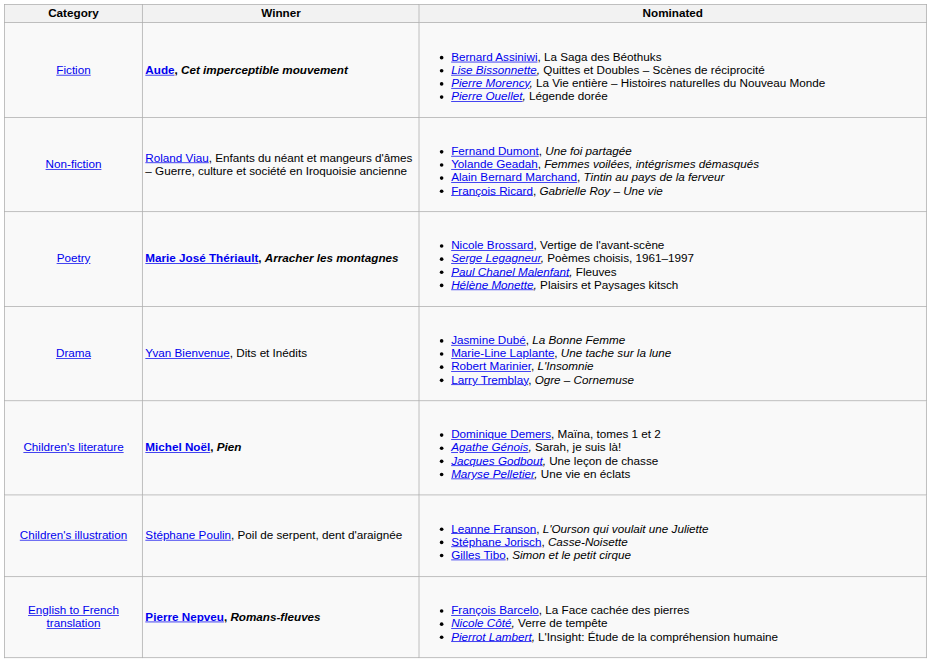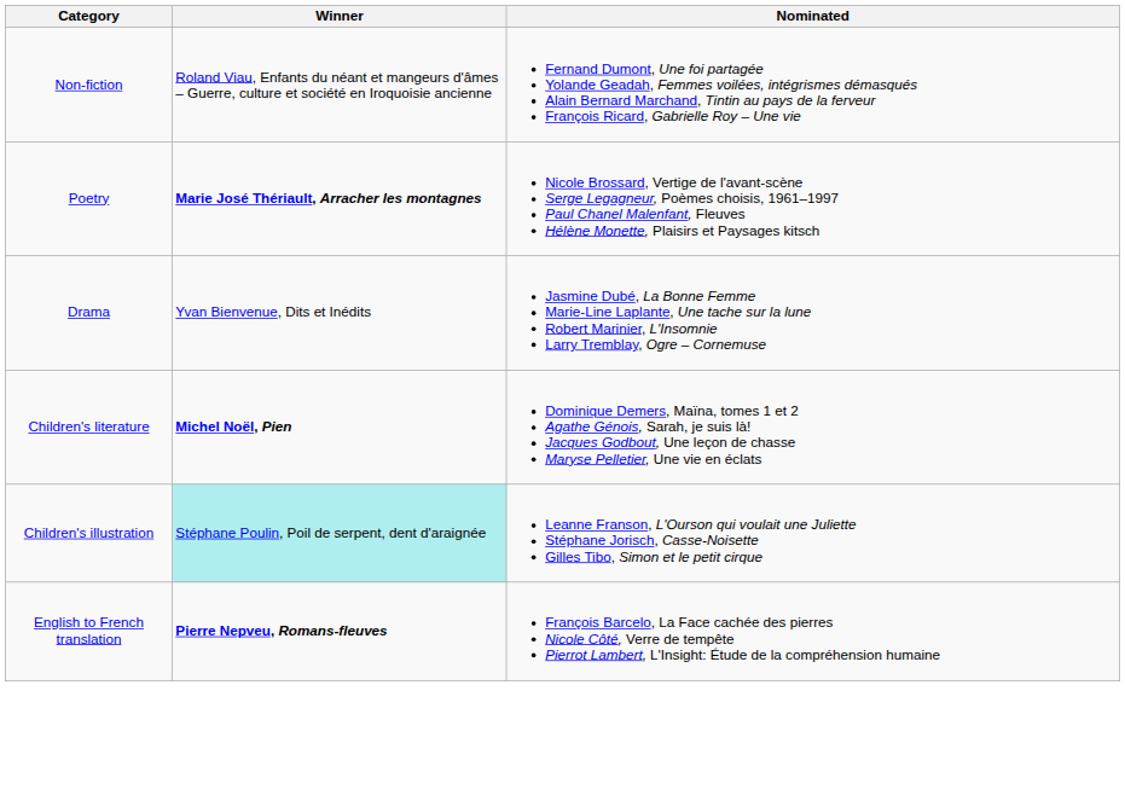 <table class="wikitable" width="100%">
 <tr>
 <th width=15%>Category</th>
 <th width=30%>Winner</th>
 <th width=55%>Nominated</th>
-</tr>
-<tr>
-<td align="center"><a href='#'>Fiction</a></td>
-<td> <strong><a href='#'>Aude</a>, <em>Cet imperceptible mouvement<strong><em></td>
-<td><br><ul><li><a href='#'>Bernard Assiniwi</a>, </em>La Saga des Béothuks<em></li><li><a href='#'>Lise Bissonnette</a>, </em>Quittes et Doubles – Scènes de réciprocité<em></li><li><a href='#'>Pierre Morency</a>, </em>La Vie entière – Histoires naturelles du Nouveau Monde<em></li><li><a href='#'>Pierre Ouellet</a>, </em>Légende dorée<em></li></ul></td>
 </tr>
 <tr>
 <td align="center"><a href='#'>Non-fiction</a></td>
 <td> </strong><a href='#'>Roland Viau</a>, </em>Enfants du néant et mangeurs d'âmes – Guerre, culture et société en Iroquoisie ancienne</em></strong></td>
 <td><br><ul><li><a href='#'>Fernand Dumont</a>, <em>Une foi partagée</em></li><li><a href='#'>Yolande Geadah</a>, <em>Femmes voilées, intégrismes démasqués</em></li><li><a href='#'>Alain Bernard Marchand</a>, <em>Tintin au pays de la ferveur</em></li><li><a href='#'>François Ricard</a>, <em>Gabrielle Roy – Une vie</em></li></ul></td>
 </tr>
 <tr>
 <td align="center"><a href='#'>Poetry</a></td>
 <td> <strong><a href='#'>Marie José Thériault</a>, <em>Arracher les montagnes<strong><em></td>
 <td><br><ul><li><a href='#'>Nicole Brossard</a>, </em>Vertige de l'avant-scène<em></li><li><a href='#'>Serge Legagneur</a>, </em>Poèmes choisis, 1961–1997<em></li><li><a href='#'>Paul Chanel Malenfant</a>, </em>Fleuves<em></li><li><a href='#'>Hélène Monette</a>, </em>Plaisirs et Paysages kitsch<em></li></ul></td>
 </tr>
 <tr>
 <td align="center"><a href='#'>Drama</a></td>
 <td> </strong><a href='#'>Yvan Bienvenue</a>, </em>Dits et Inédits</em></strong></td>
 <td><br><ul><li><a href='#'>Jasmine Dubé</a>, <em>La Bonne Femme</em></li><li><a href='#'>Marie-Line Laplante</a>, <em>Une tache sur la lune</em></li><li><a href='#'>Robert Marinier</a>, <em>L'Insomnie</em></li><li><a href='#'>Larry Tremblay</a>, <em>Ogre – Cornemuse</em></li></ul></td>
 </tr>
 <tr>
 <td align="center"><a href='#'>Children's literature</a></td>
 <td> <strong><a href='#'>Michel Noël</a>, <em>Pien<strong><em></td>
 <td><br><ul><li><a href='#'>Dominique Demers</a>, </em>Maïna, tomes 1 et 2<em></li><li><a href='#'>Agathe Génois</a>, </em>Sarah, je suis là!<em></li><li><a href='#'>Jacques Godbout</a>, </em>Une leçon de chasse<em></li><li><a href='#'>Maryse Pelletier</a>, </em>Une vie en éclats<em></li></ul></td>
 </tr>
 <tr>
 <td align="center"><a href='#'>Children's illustration</a></td>
-<td> </strong><a href='#'>Stéphane Poulin</a>, </em>Poil de serpent, dent d'araignée</em></strong></td>
+<td style="background: paleturquoise;"> </strong><a href='#'>Stéphane Poulin</a>, </em>Poil de serpent, dent d'araignée</em></strong></td>
 <td><br><ul><li><a href='#'>Leanne Franson</a>, <em>L'Ourson qui voulait une Juliette</em></li><li><a href='#'>Stéphane Jorisch</a>, <em>Casse-Noisette</em></li><li><a href='#'>Gilles Tibo</a>, <em>Simon et le petit cirque</em></li></ul></td>
 </tr>
 <tr>
 <td align="center"><a href='#'>English to French translation</a></td>
 <td> <strong><a href='#'>Pierre Nepveu</a>, <em>Romans-fleuves<strong><em></td>
 <td><br><ul><li><a href='#'>François Barcelo</a>, </em>La Face cachée des pierres<em></li><li><a href='#'>Nicole Côté</a>, </em>Verre de tempête<em></li><li><a href='#'>Pierrot Lambert</a>, </em>L'Insight: Étude de la compréhension humaine<em></li></ul></td>
 </tr>
 </table>
